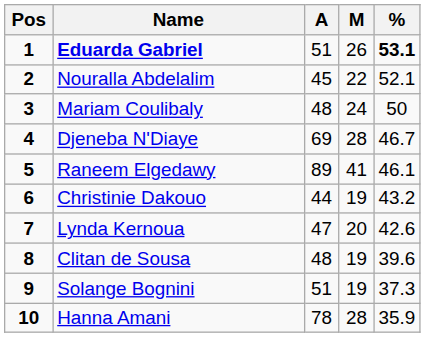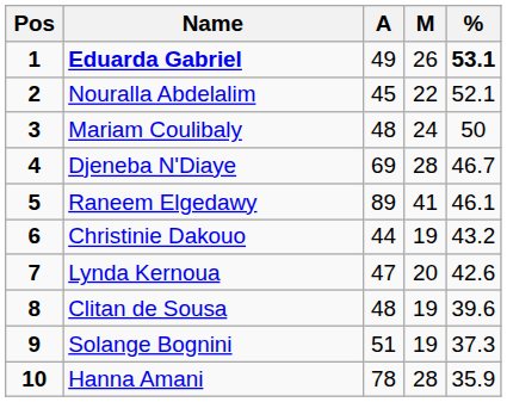 <table class="wikitable" style="text-align:center; font-size:90%;">
 <tr>
 <th width=30px>Pos</th>
 <th width=185px>Name</th>
 <th width=20px>A</th>
 <th width=20px>M</th>
 <th width=25px>%</th>
 </tr>
 <tr>
 <td><strong>1</strong></td>
 <td align=left> <strong><a href='#'>Eduarda Gabriel</a></strong></td>
-<td>51</td>
+<td>49</td>
 <td>26</td>
 <td><strong>53.1</strong></td>
 </tr>
 <tr>
 <td><strong>2</strong></td>
 <td align=left> <a href='#'>Nouralla Abdelalim</a></td>
 <td>45</td>
 <td>22</td>
 <td>52.1</td>
 </tr>
 <tr>
 <td><strong>3</strong></td>
 <td align=left> <a href='#'>Mariam Coulibaly</a></td>
 <td>48</td>
 <td>24</td>
 <td>50</td>
 </tr>
 <tr>
 <td><strong>4</strong></td>
 <td align=left> <a href='#'>Djeneba N'Diaye</a></td>
 <td>69</td>
 <td>28</td>
 <td>46.7</td>
 </tr>
 <tr>
 <td><strong>5</strong></td>
 <td align=left> <a href='#'>Raneem Elgedawy</a></td>
 <td>89</td>
 <td>41</td>
 <td>46.1</td>
 </tr>
 <tr>
 <td><strong>6</strong></td>
 <td align=left> <a href='#'>Christinie Dakouo</a></td>
 <td>44</td>
 <td>19</td>
 <td>43.2</td>
 </tr>
 <tr>
 <td><strong>7</strong></td>
 <td align=left> <a href='#'>Lynda Kernoua</a></td>
 <td>47</td>
 <td>20</td>
 <td>42.6</td>
 </tr>
 <tr>
 <td><strong>8</strong></td>
 <td align=left> <a href='#'>Clitan de Sousa</a></td>
 <td>48</td>
 <td>19</td>
 <td>39.6</td>
 </tr>
 <tr>
 <td><strong>9</strong></td>
 <td align=left> <a href='#'>Solange Bognini</a></td>
 <td>51</td>
 <td>19</td>
 <td>37.3</td>
 </tr>
 <tr>
 <td><strong>10</strong></td>
 <td align=left> <a href='#'>Hanna Amani</a></td>
 <td>78</td>
 <td>28</td>
 <td>35.9</td>
 </tr>
 </table>
